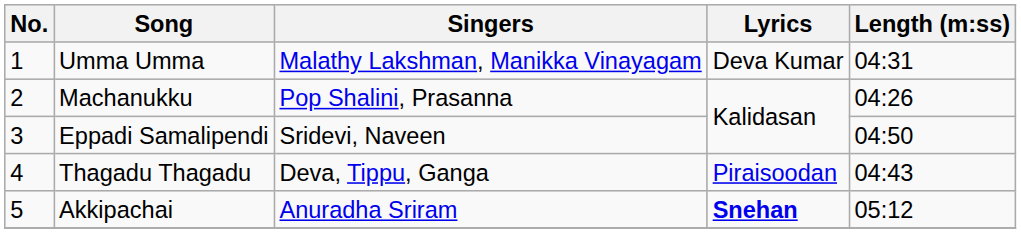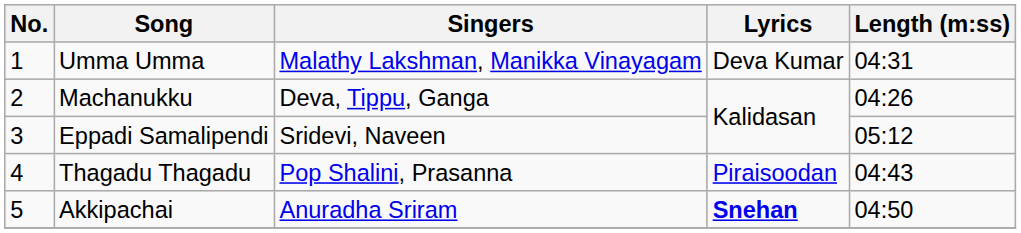 <table class="wikitable" style="font-size: 95%;">
 <tr>
 <th>No.</th>
 <th>Song</th>
 <th>Singers</th>
 <th>Lyrics</th>
 <th>Length (m:ss)</th>
 </tr>
 <tr>
 <td>1</td>
 <td>Umma Umma</td>
 <td><a href='#'>Malathy Lakshman</a>, <a href='#'>Manikka Vinayagam</a></td>
 <td>Deva Kumar</td>
 <td>04:31</td>
 </tr>
 <tr>
 <td>2</td>
 <td>Machanukku</td>
-<td><a href='#'>Pop Shalini</a>, Prasanna</td>
+<td>Deva, <a href='#'>Tippu</a>,  Ganga</td>
 <td rowspan=2>Kalidasan</td>
 <td>04:26</td>
 </tr>
 <tr>
 <td>3</td>
 <td>Eppadi Samalipendi</td>
 <td>Sridevi, Naveen</td>
-<td>04:50</td>
+<td>05:12</td>
 </tr>
 <tr>
 <td>4</td>
 <td>Thagadu Thagadu</td>
-<td>Deva, <a href='#'>Tippu</a>,  Ganga</td>
+<td><a href='#'>Pop Shalini</a>, Prasanna</td>
 <td><a href='#'>Piraisoodan</a></td>
 <td>04:43</td>
 </tr>
 <tr>
 <td>5</td>
 <td>Akkipachai</td>
 <td><a href='#'>Anuradha Sriram</a></td>
 <td><strong><a href='#'>Snehan</a></strong></td>
-<td>05:12</td>
+<td>04:50</td>
 </tr>
 <tr>
 </tr>
 </table>
